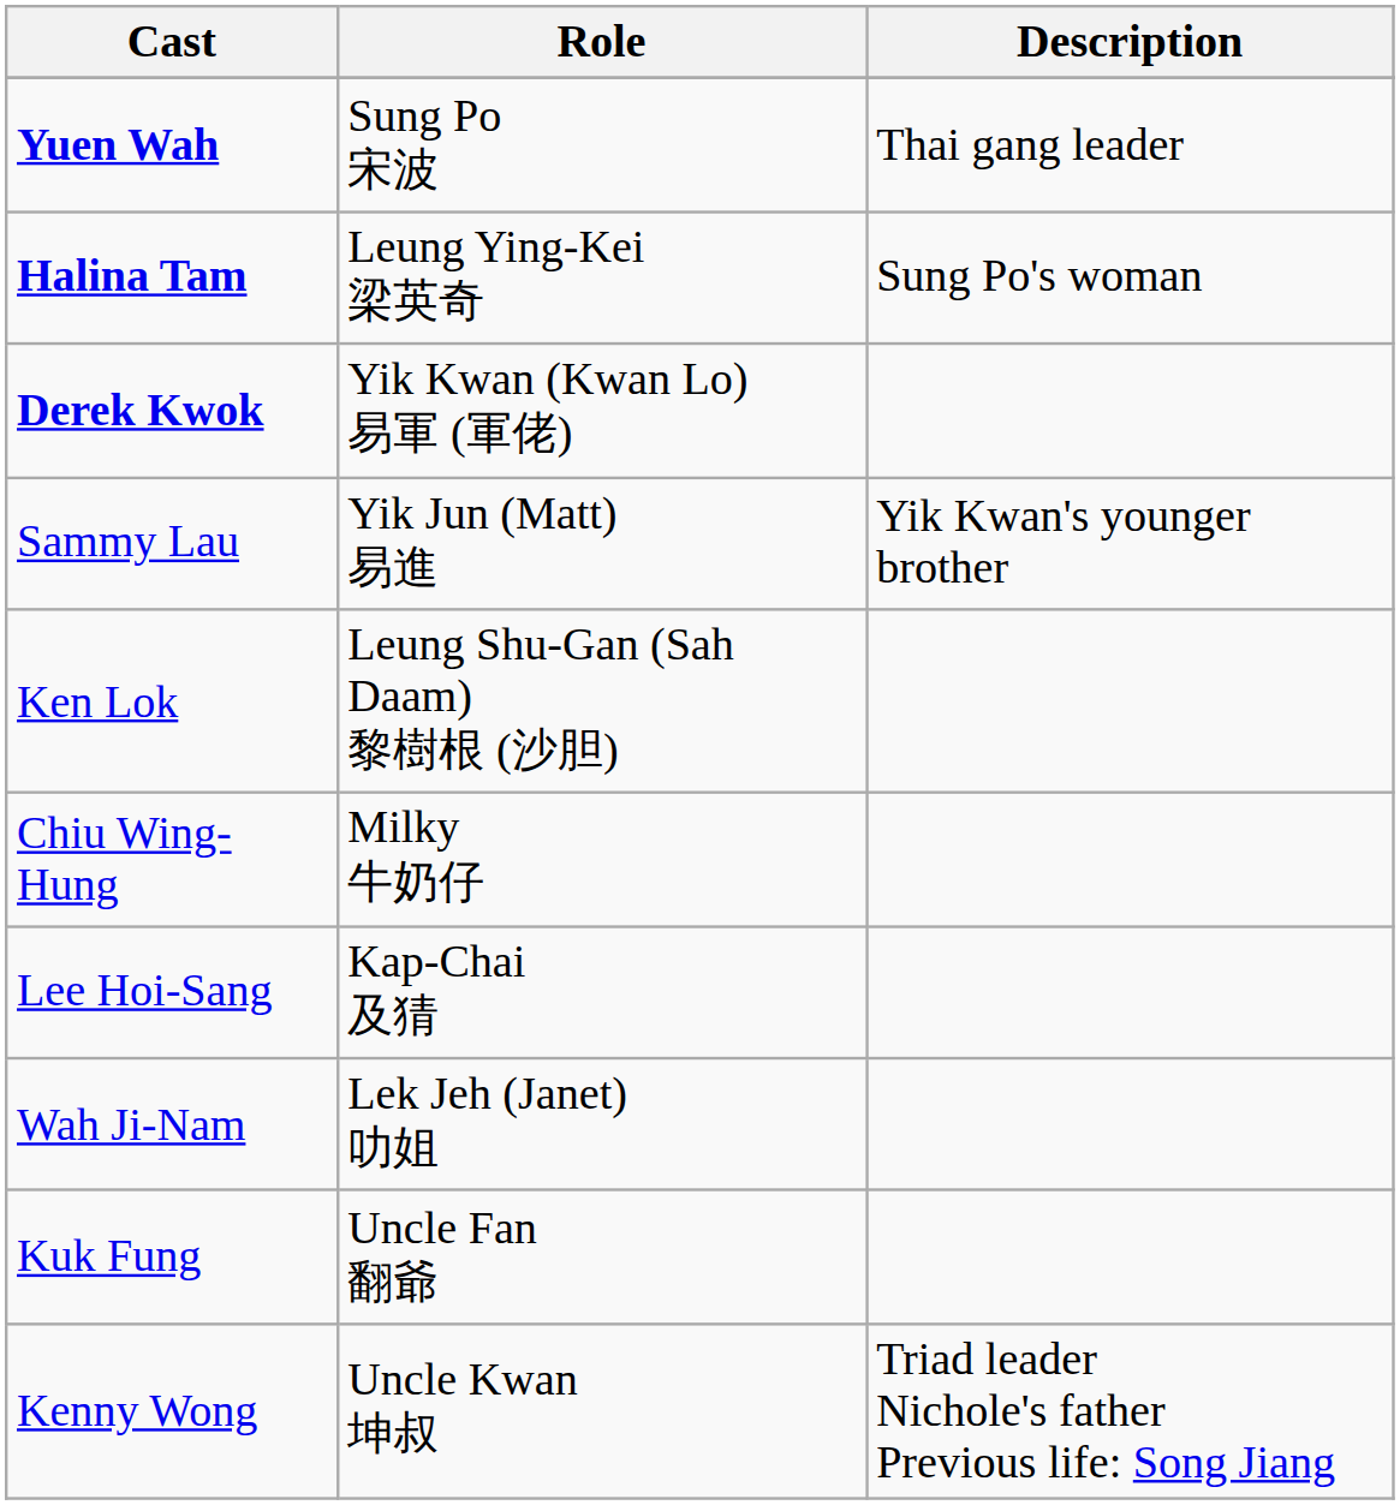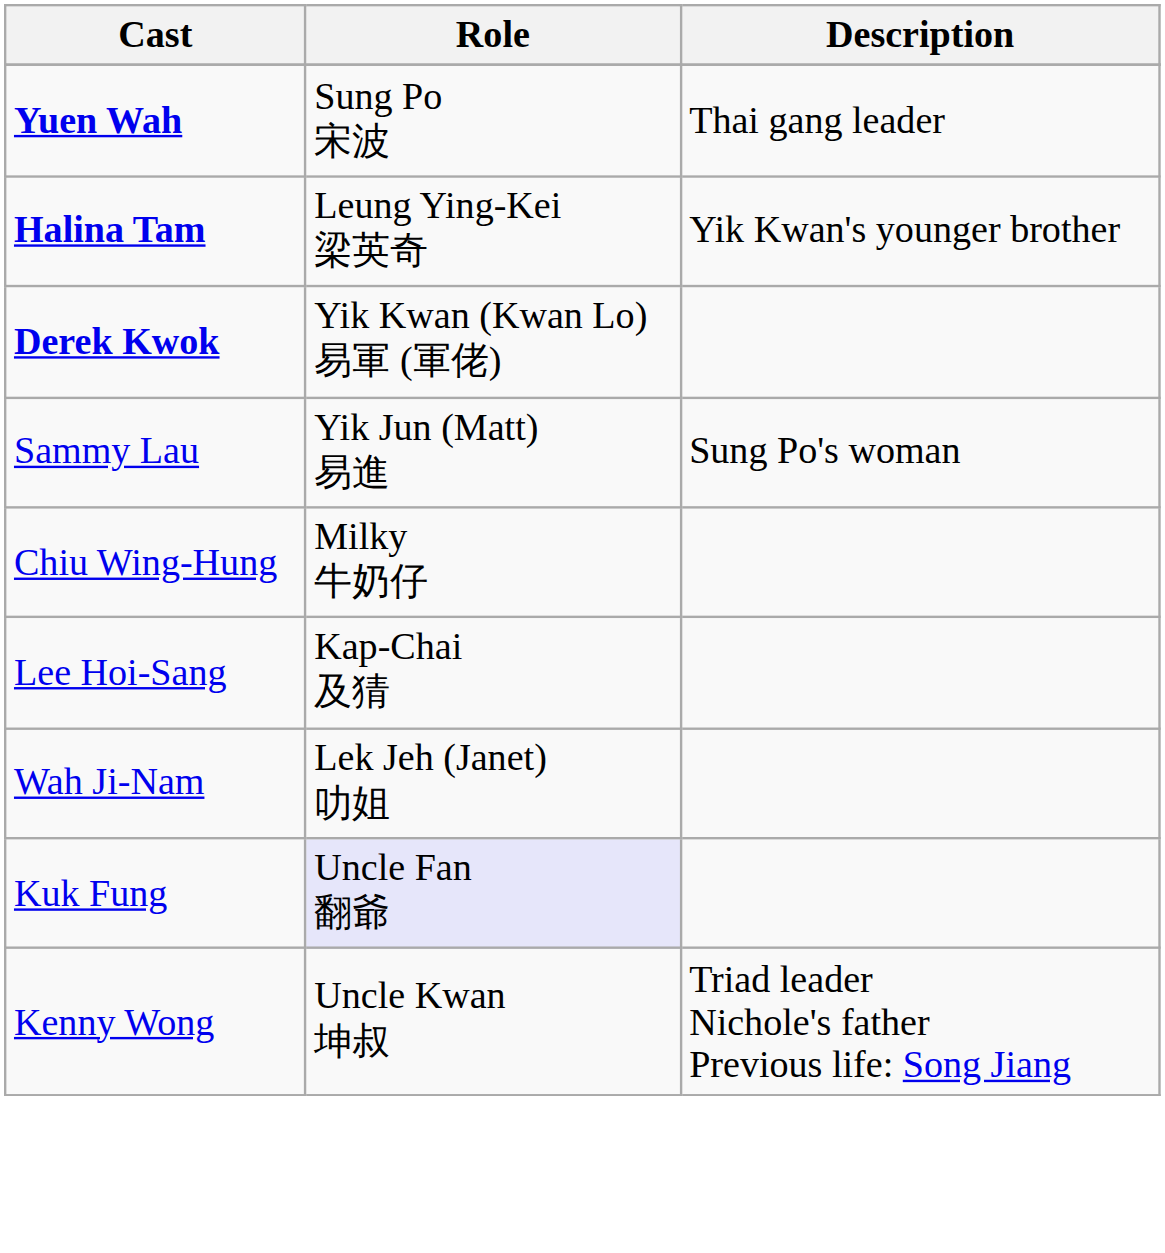 <table class="wikitable" width="55%">
 <tr>
 <th>Cast</th>
 <th>Role</th>
 <th>Description</th>
 </tr>
 <tr>
 </tr>
 <tr>
 <td><strong><a href='#'>Yuen Wah</a></strong></td>
 <td>Sung Po<br>宋波</td>
 <td>Thai gang leader</td>
 </tr>
 <tr>
 <td><strong><a href='#'>Halina Tam</a></strong></td>
 <td>Leung Ying-Kei<br>梁英奇</td>
-<td>Sung Po's woman</td>
+<td>Yik Kwan's younger brother</td>
 </tr>
 <tr>
 <td><strong><a href='#'>Derek Kwok</a></strong></td>
 <td>Yik Kwan (Kwan Lo)<br>易軍 (軍佬)</td>
 <td></td>
 </tr>
 <tr>
 <td><a href='#'>Sammy Lau</a></td>
 <td>Yik Jun (Matt)<br>易進</td>
-<td>Yik Kwan's younger brother</td>
-</tr>
-<tr>
-<td><a href='#'>Ken Lok</a></td>
-<td>Leung Shu-Gan (Sah Daam)<br>黎樹根 (沙胆)</td>
-<td></td>
+<td>Sung Po's woman</td>
 </tr>
 <tr>
 <td><a href='#'>Chiu Wing-Hung</a></td>
 <td>Milky<br>牛奶仔</td>
 <td></td>
 </tr>
 <tr>
 <td><a href='#'>Lee Hoi-Sang</a></td>
 <td>Kap-Chai<br>及猜</td>
 <td></td>
 </tr>
 <tr>
 <td><a href='#'>Wah Ji-Nam</a></td>
 <td>Lek Jeh (Janet)<br>叻姐</td>
 <td></td>
 </tr>
 <tr>
 <td><a href='#'>Kuk Fung</a></td>
-<td>Uncle Fan<br>翻爺</td>
+<td style="background: lavender;">Uncle Fan<br>翻爺</td>
 <td></td>
 </tr>
 <tr>
 <td><a href='#'>Kenny Wong</a></td>
 <td>Uncle Kwan<br>坤叔</td>
 <td>Triad leader<br>Nichole's father<br>Previous life: <a href='#'>Song Jiang</a></td>
 </tr>
 </table>
